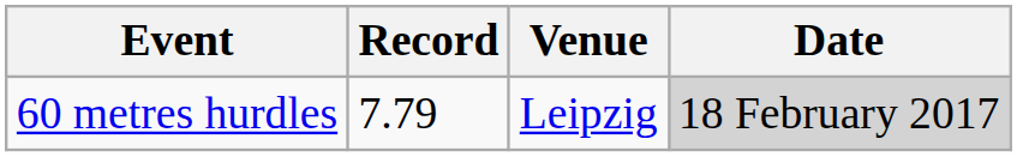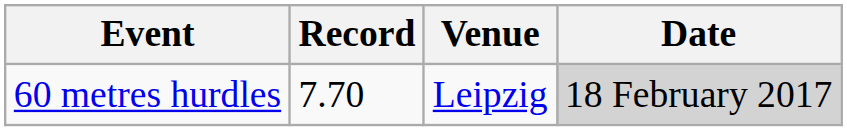 <table class="wikitable">
 <tr>
 <th>Event</th>
 <th>Record</th>
 <th>Venue</th>
 <th>Date</th>
 </tr>
 <tr>
 <td><a href='#'>60 metres hurdles</a></td>
-<td>7.79</td>
+<td>7.70</td>
 <td><a href='#'>Leipzig</a></td>
 <td style="background: lightgrey;">18 February 2017</td>
 </tr>
 </table>
